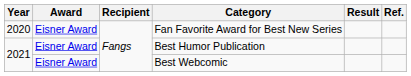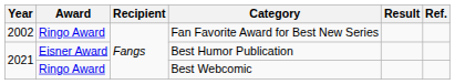 <table class="wikitable plainrowheaders sortable">
 <tr>
 <th scope="col">Year</th>
 <th scope="col">Award</th>
 <th scope="col">Recipient</th>
 <th scope="col">Category</th>
 <th scope="col">Result</th>
 <th scope="col">Ref.</th>
 </tr>
 <tr>
-<td>2020</td>
-<td><a href='#'>Eisner Award</a></td>
+<td>2002</td>
+<td><a href='#'>Ringo Award</a></td>
 <td rowspan="3"><em>Fangs</em></td>
 <td>Fan Favorite Award for Best New Series</td>
 <td></td>
 <td></td>
 </tr>
 <tr>
 <td rowspan="2">2021</td>
 <td><a href='#'>Eisner Award</a></td>
 <td>Best Humor Publication</td>
 <td></td>
 <td></td>
 </tr>
 <tr>
-<td><a href='#'>Eisner Award</a></td>
+<td><a href='#'>Ringo Award</a></td>
 <td>Best Webcomic</td>
 <td></td>
 <td></td>
 </tr>
 </table>
